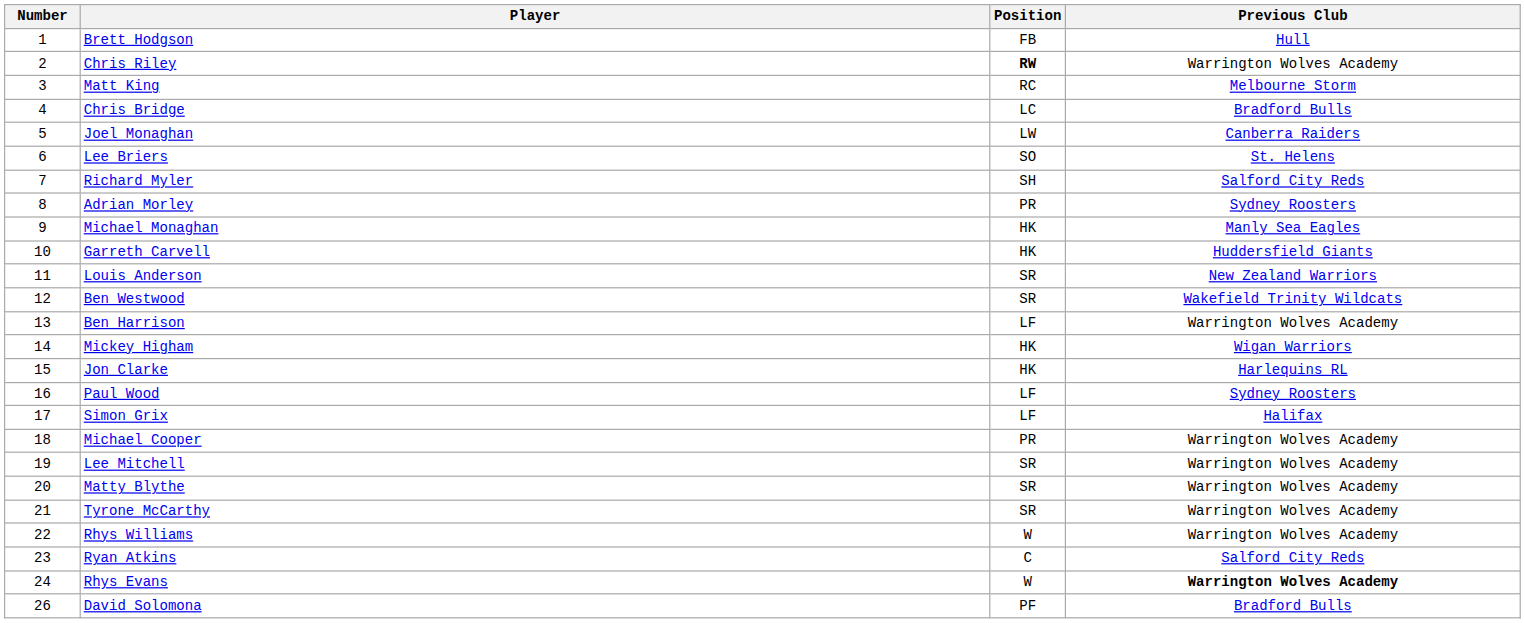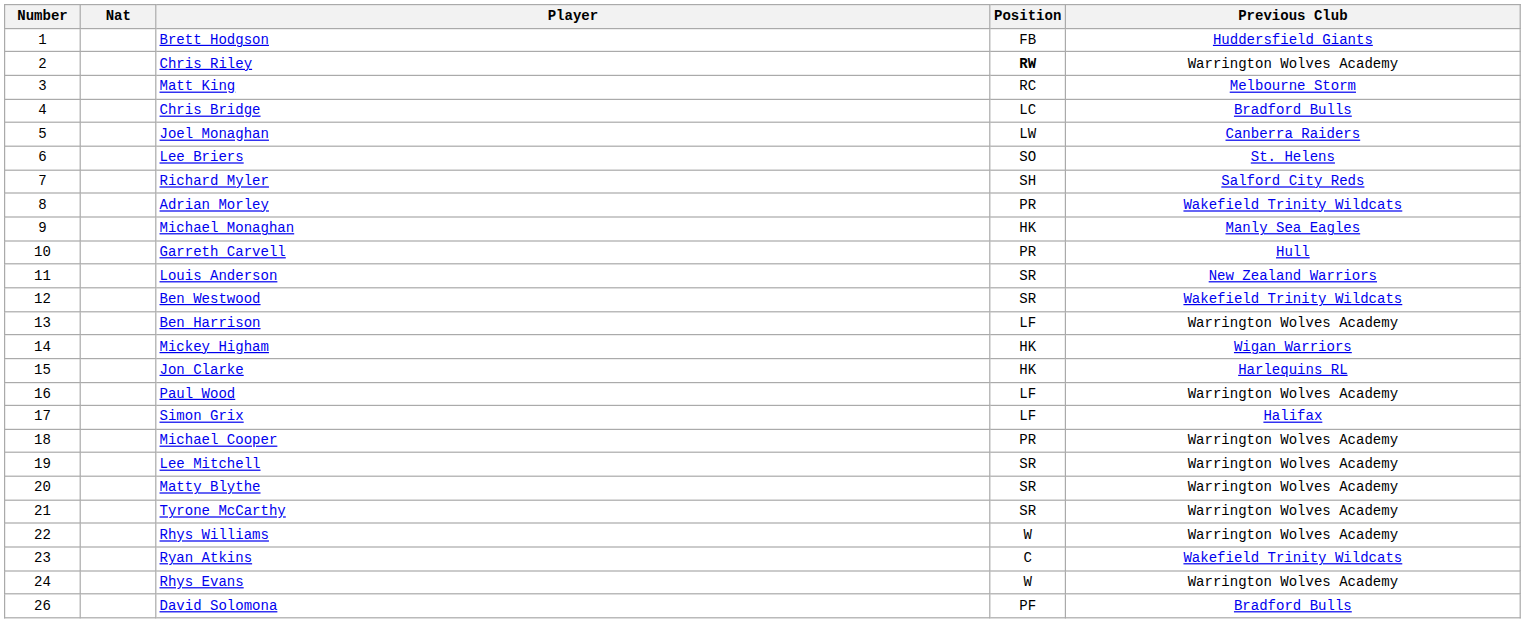 <table class="wikitable" width="100%" style="font-size:90%">
 <tr bgcolor=#FFFFFF>
 <th width=5%>Number</th>
+<th width=5%>Nat</th>
 <th !width=25%>Player</th>
 <th width=5%>Position</th>
 <th width=30%>Previous Club</th>
 </tr>
 <tr bgcolor=#FFFFFF>
 <td align=center>1</td>
+<td align=center></td>
 <td><a href='#'>Brett Hodgson</a></td>
 <td align=center>FB</td>
-<td align=center><a href='#'>Hull</a></td>
+<td align=center><a href='#'>Huddersfield Giants</a></td>
 </tr>
 <tr bgcolor=#FFFFFF>
 <td align=center>2</td>
+<td align=center></td>
 <td><a href='#'>Chris Riley</a></td>
 <td align=center><strong>RW</strong></td>
 <td align=center>Warrington Wolves Academy</td>
 </tr>
 <tr bgcolor=#FFFFFF>
 <td align=center>3</td>
+<td align=center></td>
 <td><a href='#'>Matt King</a></td>
 <td align=center>RC</td>
 <td align=center><a href='#'>Melbourne Storm</a></td>
 </tr>
 <tr bgcolor=#FFFFFF>
 <td align=center>4</td>
+<td align=center></td>
 <td><a href='#'>Chris Bridge</a></td>
 <td align=center>LC</td>
 <td align=center><a href='#'>Bradford Bulls</a></td>
 </tr>
 <tr bgcolor=#FFFFFF>
 <td align=center>5</td>
+<td align=center></td>
 <td><a href='#'>Joel Monaghan</a></td>
 <td align=center>LW</td>
 <td align=center><a href='#'>Canberra Raiders</a></td>
 </tr>
 <tr bgcolor=#FFFFFF>
 <td align=center>6</td>
+<td align=center></td>
 <td><a href='#'>Lee Briers</a></td>
 <td align=center>SO</td>
 <td align=center><a href='#'>St. Helens</a></td>
 </tr>
 <tr bgcolor=#FFFFFF>
 <td align=center>7</td>
+<td align=center></td>
 <td><a href='#'>Richard Myler</a></td>
 <td align=center>SH</td>
 <td align=center><a href='#'>Salford City Reds</a></td>
 </tr>
 <tr bgcolor=#FFFFFF>
 <td align=center>8</td>
+<td align=center></td>
 <td><a href='#'>Adrian Morley</a></td>
 <td align=center>PR</td>
-<td align=center><a href='#'>Sydney Roosters</a></td>
+<td align=center><a href='#'>Wakefield Trinity Wildcats</a></td>
 </tr>
 <tr bgcolor=#FFFFFF>
 <td align=center>9</td>
+<td align=center></td>
 <td><a href='#'>Michael Monaghan</a></td>
 <td align=center>HK</td>
 <td align=center><a href='#'>Manly Sea Eagles</a></td>
 </tr>
 <tr bgcolor=#FFFFFF>
 <td align=center>10</td>
+<td align=center></td>
 <td><a href='#'>Garreth Carvell</a></td>
-<td align=center>HK</td>
-<td align=center><a href='#'>Huddersfield Giants</a></td>
+<td align=center>PR</td>
+<td align=center><a href='#'>Hull</a></td>
 </tr>
 <tr bgcolor=#FFFFFF>
 <td align=center>11</td>
+<td align=center></td>
 <td><a href='#'>Louis Anderson</a></td>
 <td align=center>SR</td>
 <td align=center><a href='#'>New Zealand Warriors</a></td>
 </tr>
 <tr bgcolor=#FFFFFF>
 <td align=center>12</td>
+<td align=center></td>
 <td><a href='#'>Ben Westwood</a></td>
 <td align=center>SR</td>
 <td align=center><a href='#'>Wakefield Trinity Wildcats</a></td>
 </tr>
 <tr bgcolor=#FFFFFF>
 <td align=center>13</td>
+<td align=center></td>
 <td><a href='#'>Ben Harrison</a></td>
 <td align=center>LF</td>
 <td align=center>Warrington Wolves Academy</td>
 </tr>
 <tr bgcolor=#FFFFFF>
 <td align=center>14</td>
+<td align=center></td>
 <td><a href='#'>Mickey Higham</a></td>
 <td align=center>HK</td>
 <td align=center><a href='#'>Wigan Warriors</a></td>
 </tr>
 <tr bgcolor=#FFFFFF>
 <td align=center>15</td>
+<td align=center></td>
 <td><a href='#'>Jon Clarke</a></td>
 <td align=center>HK</td>
 <td align=center><a href='#'>Harlequins RL</a></td>
 </tr>
 <tr bgcolor=#FFFFFF>
 <td align=center>16</td>
+<td align=center></td>
 <td><a href='#'>Paul Wood</a></td>
 <td align=center>LF</td>
-<td align=center><a href='#'>Sydney Roosters</a></td>
+<td align=center>Warrington Wolves Academy</td>
 </tr>
 <tr bgcolor=#FFFFFF>
 <td align=center>17</td>
+<td align=center></td>
 <td><a href='#'>Simon Grix</a></td>
 <td align=center>LF</td>
 <td align=center><a href='#'>Halifax</a></td>
 </tr>
 <tr bgcolor=#FFFFFF>
 <td align=center>18</td>
+<td align=center></td>
 <td><a href='#'>Michael Cooper</a></td>
 <td align=center>PR</td>
 <td align=center>Warrington Wolves Academy</td>
 </tr>
 <tr bgcolor=#FFFFFF>
 <td align=center>19</td>
+<td align=center></td>
 <td><a href='#'>Lee Mitchell</a></td>
 <td align=center>SR</td>
 <td align=center>Warrington Wolves Academy</td>
 </tr>
 <tr bgcolor=#FFFFFF>
 <td align=center>20</td>
+<td align=center></td>
 <td><a href='#'>Matty Blythe</a></td>
 <td align=center>SR</td>
 <td align=center>Warrington Wolves Academy</td>
 </tr>
 <tr bgcolor=#FFFFFF>
 <td align=center>21</td>
+<td align=center></td>
 <td><a href='#'>Tyrone McCarthy</a></td>
 <td align=center>SR</td>
 <td align=center>Warrington Wolves Academy</td>
 </tr>
 <tr bgcolor=#FFFFFF>
 <td align=center>22</td>
+<td align=center></td>
 <td><a href='#'>Rhys Williams</a></td>
 <td align=center>W</td>
 <td align=center>Warrington Wolves Academy</td>
 </tr>
 <tr bgcolor=#FFFFFF>
 <td align=center>23</td>
+<td align=center></td>
 <td><a href='#'>Ryan Atkins</a></td>
 <td align=center>C</td>
-<td align=center><a href='#'>Salford City Reds</a></td>
+<td align=center><a href='#'>Wakefield Trinity Wildcats</a></td>
 </tr>
 <tr bgcolor=#FFFFFF>
 <td align=center>24</td>
+<td align=center></td>
 <td><a href='#'>Rhys Evans</a></td>
 <td align=center>W</td>
-<td align=center><strong>Warrington Wolves Academy</strong></td>
+<td align=center>Warrington Wolves Academy</td>
 </tr>
 <tr bgcolor=#FFFFFF>
 <td align=center>26</td>
+<td align=center></td>
 <td><a href='#'>David Solomona</a></td>
 <td align=center>PF</td>
 <td align=center><a href='#'>Bradford Bulls</a></td>
 </tr>
 </table>
